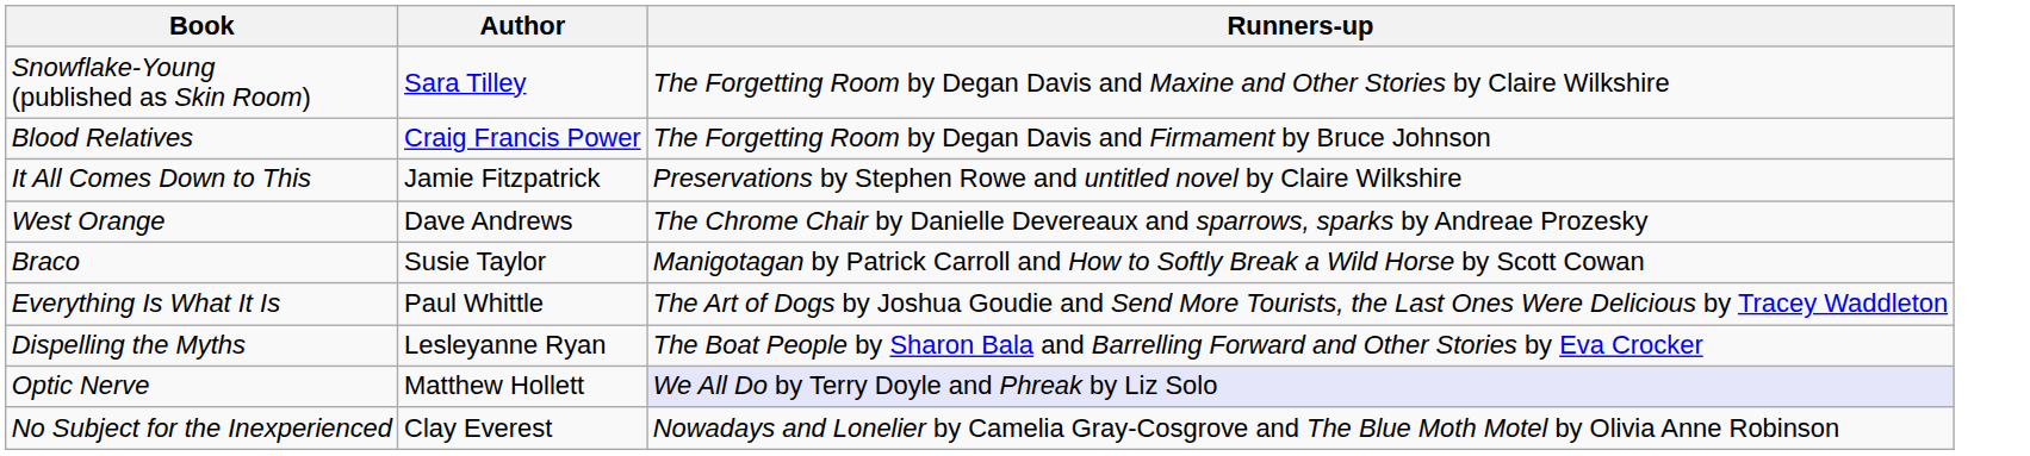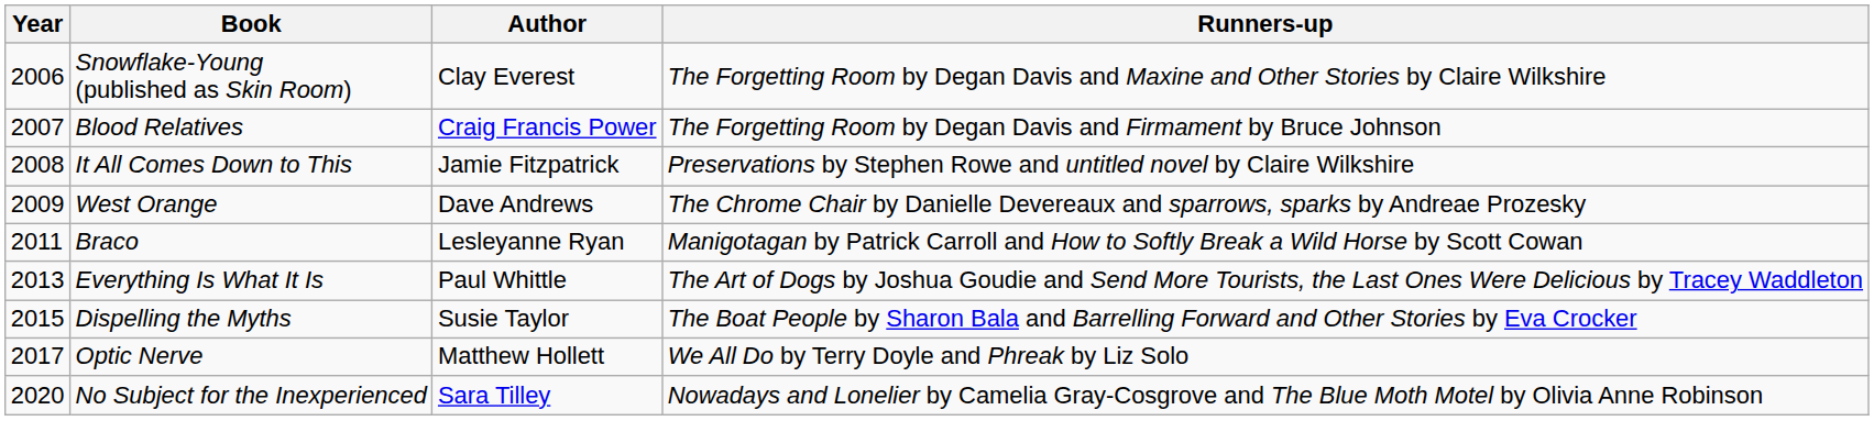 <table class="wikitable">
 <tr>
+<th>Year</th>
 <th>Book</th>
 <th>Author</th>
 <th>Runners-up</th>
 </tr>
 <tr>
+<td>2006</td>
 <td><em>Snowflake-Young</em><br>(published as <em>Skin Room</em>)</td>
-<td><a href='#'>Sara Tilley</a></td>
+<td>Clay Everest</td>
 <td><em>The Forgetting Room</em> by Degan Davis and <em>Maxine and Other Stories</em> by Claire Wilkshire</td>
 </tr>
 <tr>
+<td>2007</td>
 <td><em>Blood Relatives</em></td>
 <td><a href='#'>Craig Francis Power</a></td>
 <td><em>The Forgetting Room</em> by Degan Davis and <em>Firmament</em> by Bruce Johnson</td>
 </tr>
 <tr>
+<td>2008</td>
 <td><em>It All Comes Down to This</em></td>
 <td>Jamie Fitzpatrick</td>
 <td><em>Preservations</em> by Stephen Rowe and <em>untitled novel</em> by Claire Wilkshire</td>
 </tr>
 <tr>
+<td>2009</td>
 <td><em>West Orange</em></td>
 <td>Dave Andrews</td>
 <td><em>The Chrome Chair</em> by Danielle Devereaux and <em>sparrows, sparks</em> by Andreae Prozesky</td>
 </tr>
 <tr>
+<td>2011</td>
 <td><em>Braco</em></td>
-<td>Susie Taylor</td>
+<td>Lesleyanne Ryan</td>
 <td><em>Manigotagan</em> by Patrick Carroll and <em>How to Softly Break a Wild Horse</em> by Scott Cowan</td>
 </tr>
 <tr>
+<td>2013</td>
 <td><em>Everything Is What It Is</em></td>
 <td>Paul Whittle</td>
 <td><em>The Art of Dogs</em> by Joshua Goudie and <em>Send More Tourists, the Last Ones Were Delicious</em> by <a href='#'>Tracey Waddleton</a></td>
 </tr>
 <tr>
+<td>2015</td>
 <td><em>Dispelling the Myths</em></td>
-<td>Lesleyanne Ryan</td>
+<td>Susie Taylor</td>
 <td><em>The Boat People</em> by <a href='#'>Sharon Bala</a> and <em>Barrelling Forward and Other Stories</em> by <a href='#'>Eva Crocker</a></td>
 </tr>
 <tr>
+<td>2017</td>
 <td><em>Optic Nerve</em></td>
 <td>Matthew Hollett</td>
-<td style="background: lavender;"><em>We All Do</em> by Terry Doyle and <em>Phreak</em> by Liz Solo</td>
+<td><em>We All Do</em> by Terry Doyle and <em>Phreak</em> by Liz Solo</td>
 </tr>
 <tr>
+<td>2020</td>
 <td><em>No Subject for the Inexperienced</em></td>
-<td>Clay Everest</td>
+<td><a href='#'>Sara Tilley</a></td>
 <td><em>Nowadays and Lonelier</em> by Camelia Gray-Cosgrove and <em>The Blue Moth Motel</em> by Olivia Anne Robinson</td>
 </tr>
 </table>
